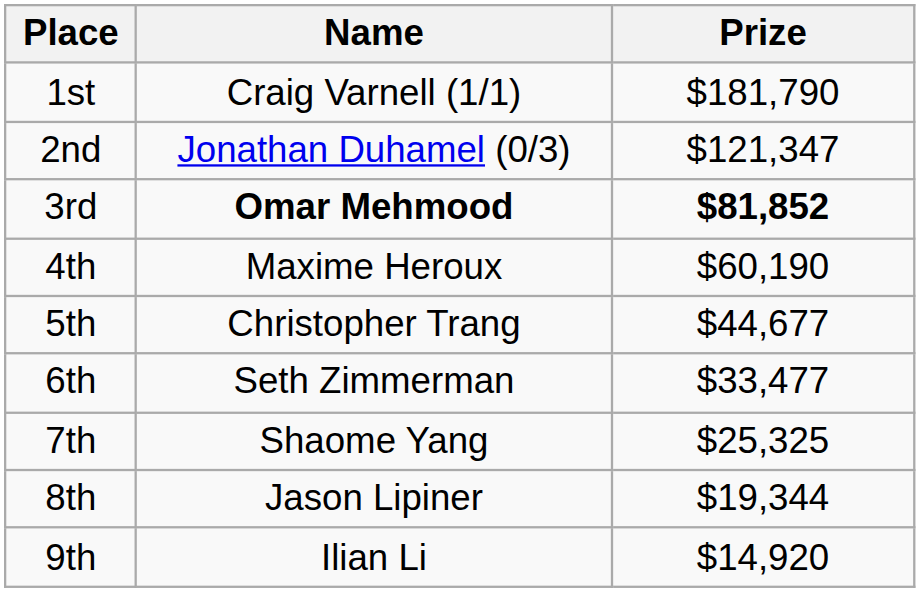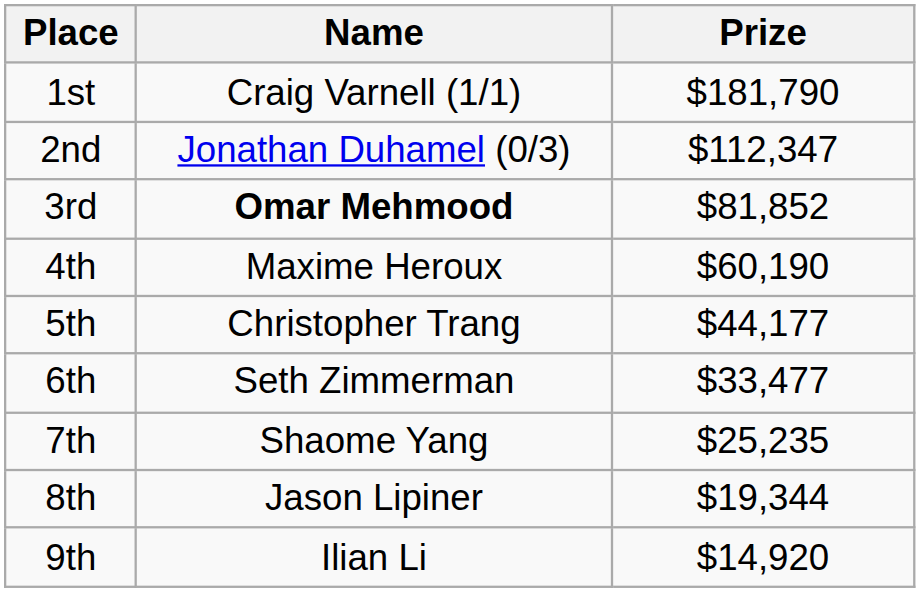 <table class="wikitable">
 <tr>
 <th width="50">Place</th>
 <th width="200">Name</th>
 <th width="125">Prize</th>
 </tr>
 <tr>
 <td align = "center">1st</td>
 <td align = "center">Craig Varnell (1/1)</td>
 <td align = "center">$181,790</td>
 </tr>
 <tr>
 <td align = "center">2nd</td>
 <td align = "center"><a href='#'>Jonathan Duhamel</a> (0/3)</td>
-<td align = "center">$121,347</td>
+<td align = "center">$112,347</td>
 </tr>
 <tr>
 <td align = "center">3rd</td>
 <td align = "center"><strong>Omar Mehmood</strong></td>
-<td align = "center"><strong>$81,852</strong></td>
+<td align = "center">$81,852</td>
 </tr>
 <tr>
 <td align = "center">4th</td>
 <td align = "center">Maxime Heroux</td>
 <td align = "center">$60,190</td>
 </tr>
 <tr>
 <td align = "center">5th</td>
 <td align = "center">Christopher Trang</td>
-<td align = "center">$44,677</td>
+<td align = "center">$44,177</td>
 </tr>
 <tr>
 <td align = "center">6th</td>
 <td align = "center">Seth Zimmerman</td>
 <td align = "center">$33,477</td>
 </tr>
 <tr>
 <td align = "center">7th</td>
 <td align = "center">Shaome Yang</td>
-<td align = "center">$25,325</td>
+<td align = "center">$25,235</td>
 </tr>
 <tr>
 <td align = "center">8th</td>
 <td align = "center">Jason Lipiner</td>
 <td align = "center">$19,344</td>
 </tr>
 <tr>
 <td align = "center">9th</td>
 <td align = "center">Ilian Li</td>
 <td align = "center">$14,920</td>
 </tr>
 </table>
